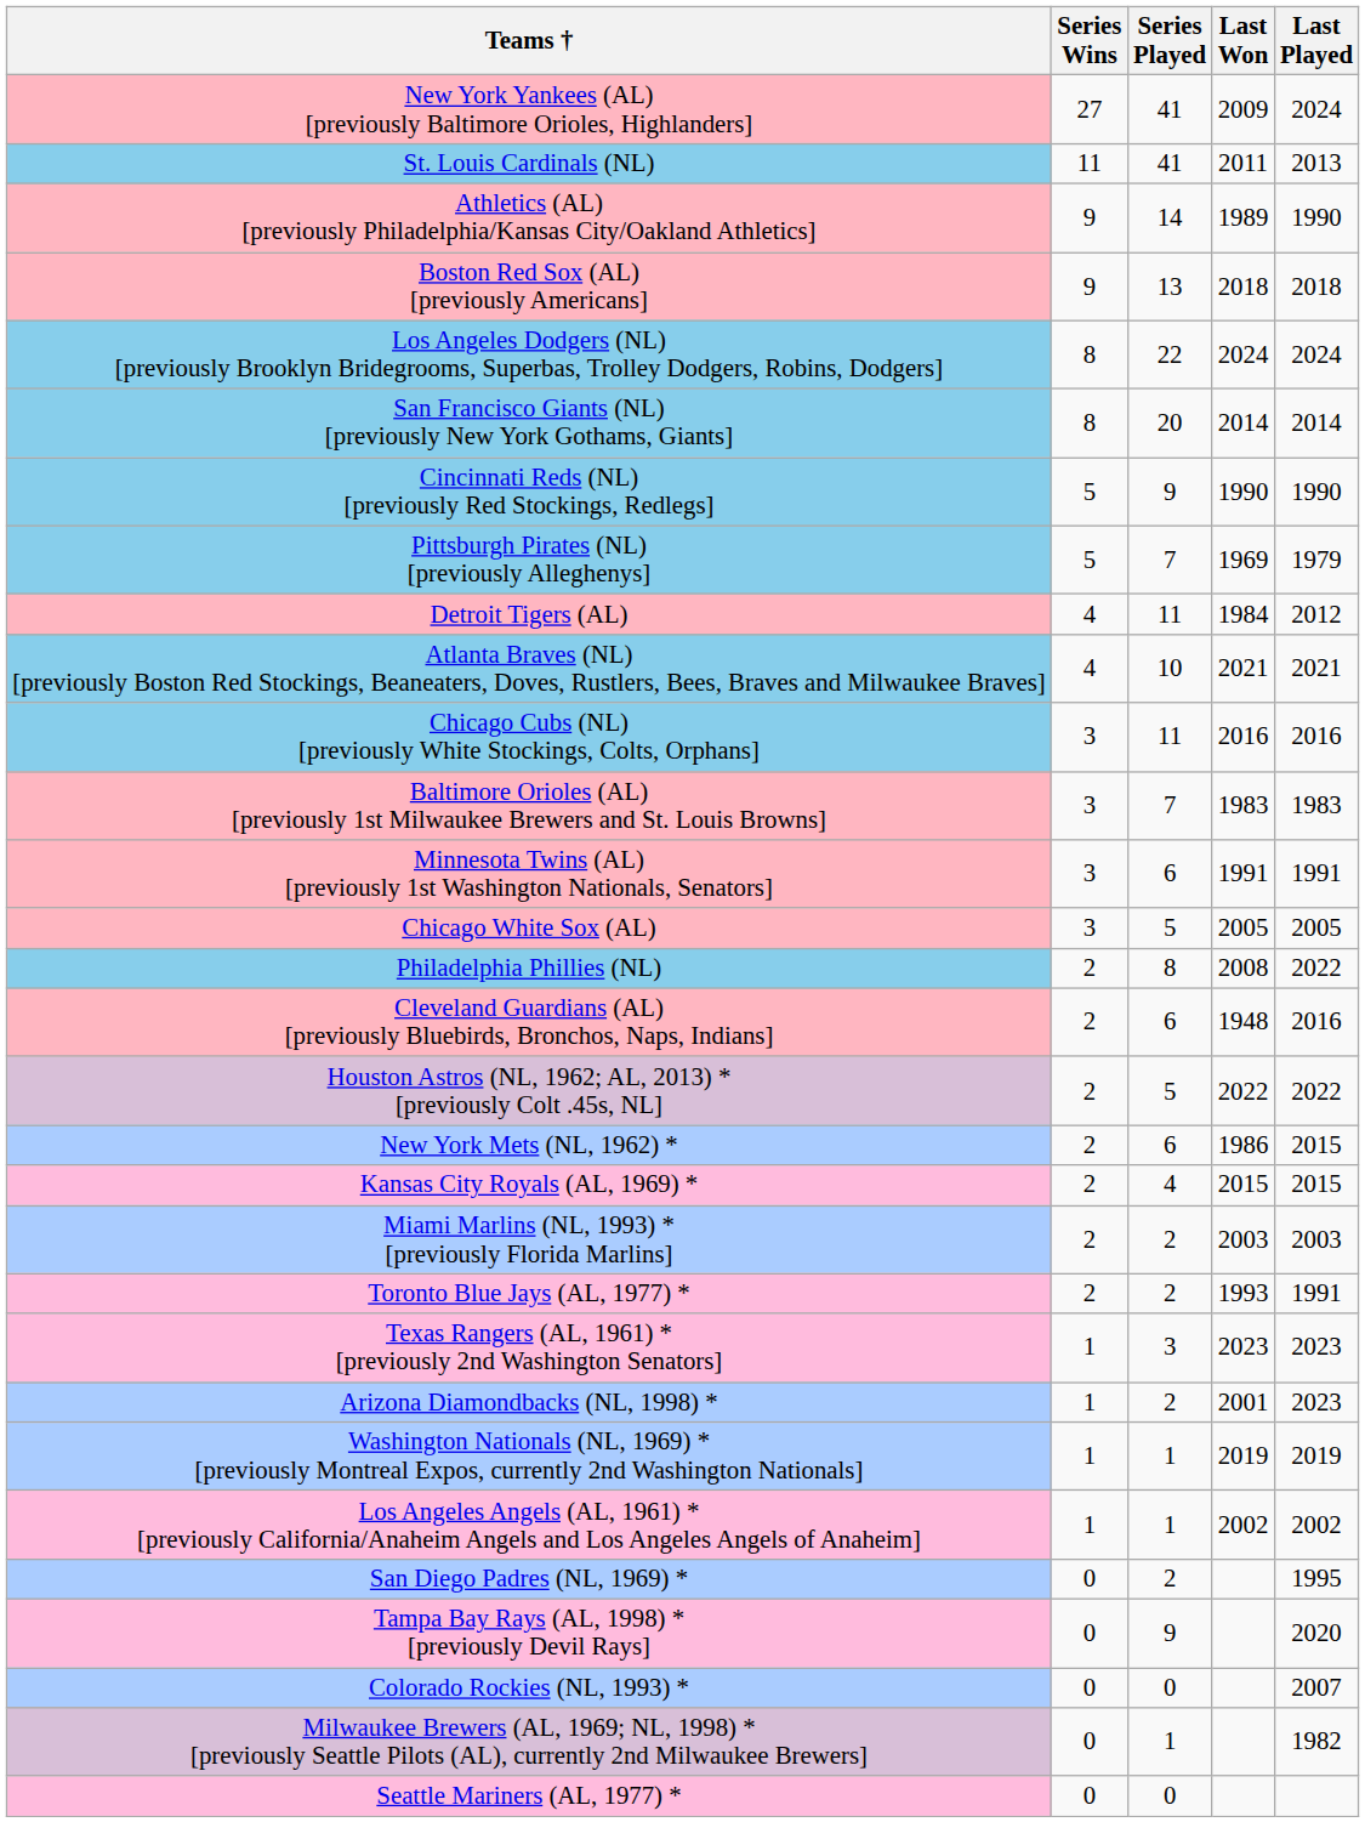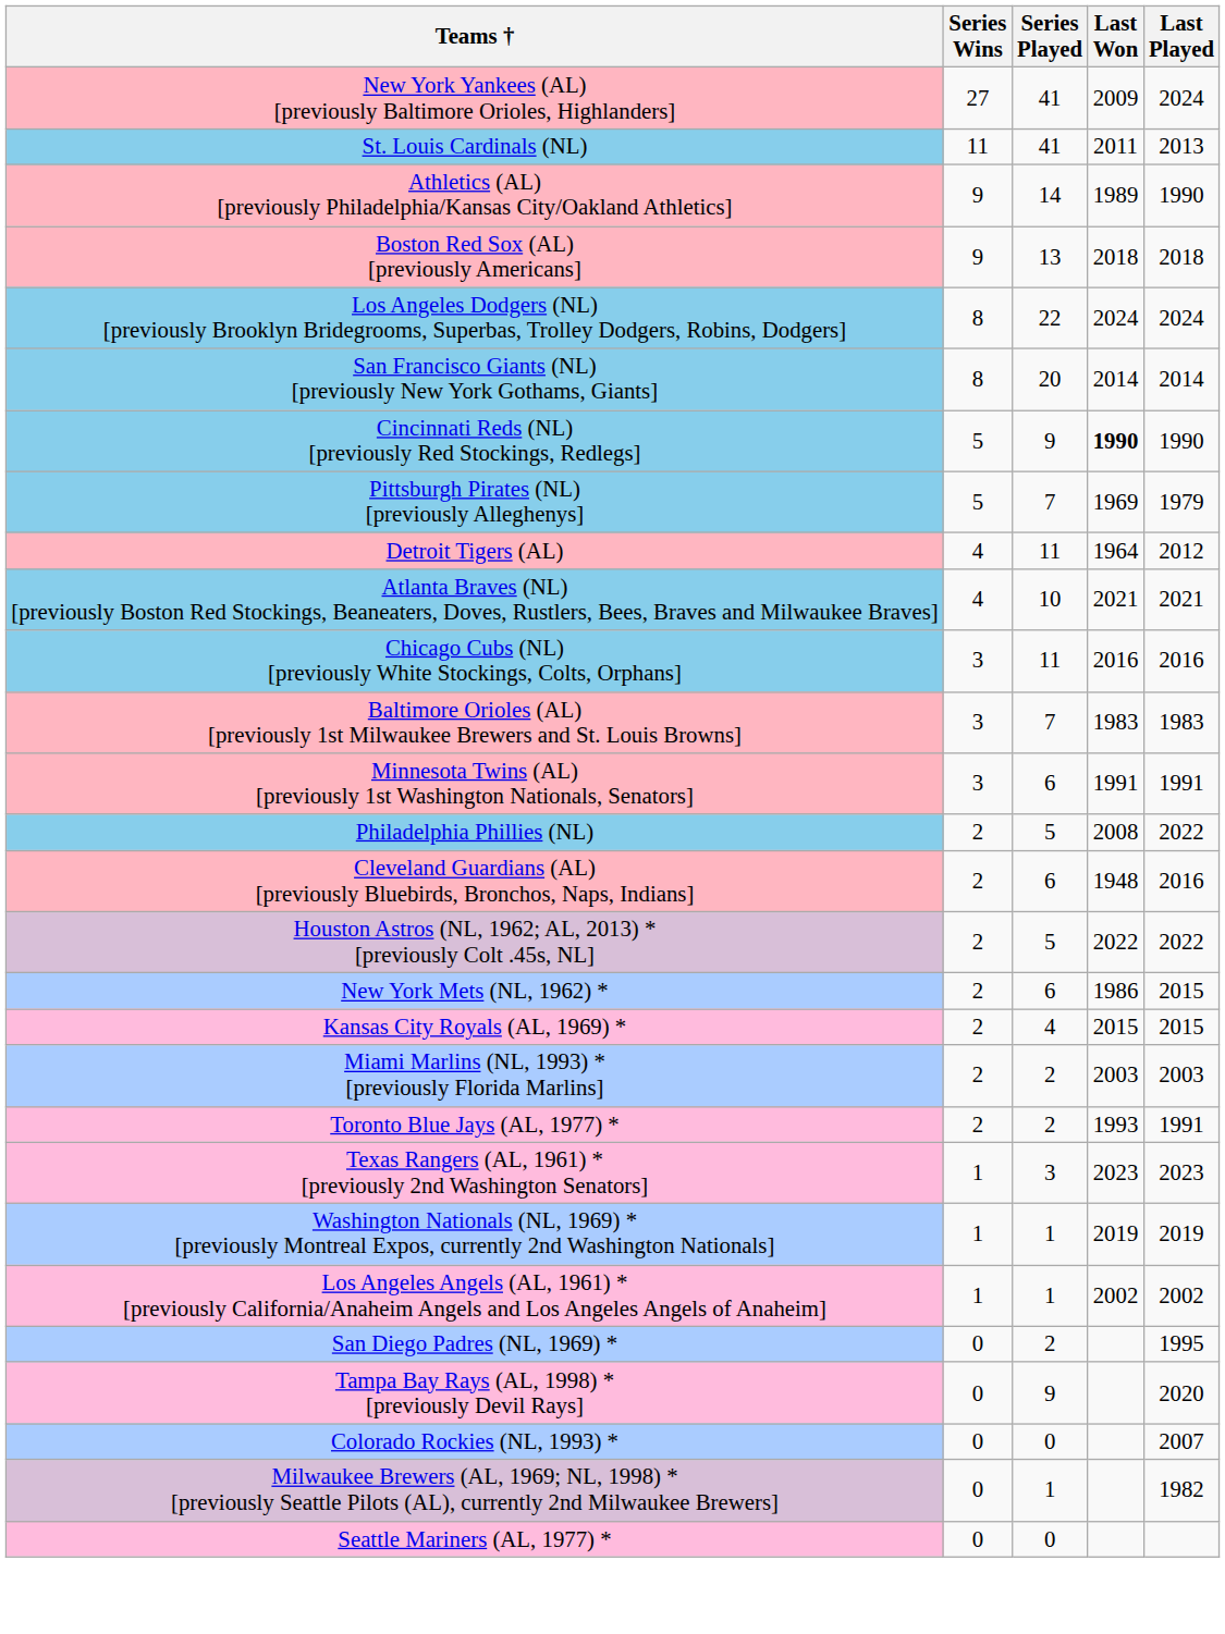 <table class="wikitable sortable" style="text-align:center; margin-left:1em; float:left">
 <tr>
 <th>Teams †</th>
 <th>Series<br>Wins</th>
 <th>Series<br>Played</th>
 <th>Last<br>Won</th>
 <th>Last<br>Played</th>
 </tr>
 <tr>
 <td style="background:LightPink;"><a href='#'>New York Yankees</a> (AL)<br> [previously Baltimore Orioles, Highlanders]</td>
 <td>27</td>
 <td>41</td>
 <td>2009</td>
 <td>2024</td>
 </tr>
 <tr>
 <td style="background:SkyBlue;"><a href='#'>St. Louis Cardinals</a> (NL)</td>
 <td>11</td>
 <td>41</td>
 <td>2011</td>
 <td>2013</td>
 </tr>
 <tr>
 <td style="background:LightPink;"><a href='#'>Athletics</a> (AL)<br>[previously Philadelphia/Kansas City/Oakland Athletics]</td>
 <td>9</td>
 <td>14</td>
 <td>1989</td>
 <td>1990</td>
 </tr>
 <tr>
 <td style="background:LightPink;"><a href='#'>Boston Red Sox</a> (AL)<br>[previously Americans]</td>
 <td>9</td>
 <td>13</td>
 <td>2018</td>
 <td>2018</td>
 </tr>
 <tr>
 <td style="background:SkyBlue;"><a href='#'>Los Angeles Dodgers</a> (NL)<br>[previously Brooklyn Bridegrooms, Superbas, Trolley Dodgers, Robins, Dodgers]</td>
 <td>8</td>
 <td>22</td>
 <td>2024</td>
 <td>2024</td>
 </tr>
 <tr>
 <td style="background:SkyBlue;"><a href='#'>San Francisco Giants</a> (NL)<br>[previously New York Gothams, Giants]</td>
 <td>8</td>
 <td>20</td>
 <td>2014</td>
 <td>2014</td>
 </tr>
 <tr>
 <td style="background:SkyBlue;"><a href='#'>Cincinnati Reds</a> (NL)<br>[previously Red Stockings, Redlegs]</td>
 <td>5</td>
 <td>9</td>
-<td>1990</td>
+<td><strong>1990</strong></td>
 <td>1990</td>
 </tr>
 <tr>
 <td style="background:SkyBlue;"><a href='#'>Pittsburgh Pirates</a> (NL)<br>[previously Alleghenys]</td>
 <td>5</td>
 <td>7</td>
 <td>1969</td>
 <td>1979</td>
 </tr>
 <tr>
 <td style="background:LightPink;"><a href='#'>Detroit Tigers</a> (AL)</td>
 <td>4</td>
 <td>11</td>
-<td>1984</td>
+<td>1964</td>
 <td>2012</td>
 </tr>
 <tr>
 <td style="background:SkyBlue;"><a href='#'>Atlanta Braves</a> (NL)<br>[previously Boston Red Stockings, Beaneaters, Doves, Rustlers, Bees, Braves and Milwaukee Braves]</td>
 <td>4</td>
 <td>10</td>
 <td>2021</td>
 <td>2021</td>
 </tr>
 <tr>
 <td style="background:SkyBlue;"><a href='#'>Chicago Cubs</a> (NL)<br>[previously White Stockings, Colts, Orphans]</td>
 <td>3</td>
 <td>11</td>
 <td>2016</td>
 <td>2016</td>
 </tr>
 <tr>
 <td style="background:LightPink;"><a href='#'>Baltimore Orioles</a> (AL)<br>[previously 1st Milwaukee Brewers and St. Louis Browns]</td>
 <td>3</td>
 <td>7</td>
 <td>1983</td>
 <td>1983</td>
 </tr>
 <tr>
 <td style="background:LightPink;"><a href='#'>Minnesota Twins</a> (AL)<br>[previously 1st Washington Nationals, Senators]</td>
 <td>3</td>
 <td>6</td>
 <td>1991</td>
 <td>1991</td>
 </tr>
 <tr>
-<td style="background:LightPink;"><a href='#'>Chicago White Sox</a> (AL)</td>
-<td>3</td>
-<td>5</td>
-<td>2005</td>
-<td>2005</td>
-</tr>
-<tr>
 <td style="background:SkyBlue;"><a href='#'>Philadelphia Phillies</a> (NL)</td>
 <td>2</td>
-<td>8</td>
+<td>5</td>
 <td>2008</td>
 <td>2022</td>
 </tr>
 <tr>
 <td style="background:LightPink;"><a href='#'>Cleveland Guardians</a> (AL)<br>[previously Bluebirds, Bronchos, Naps, Indians]</td>
 <td>2</td>
 <td>6</td>
 <td>1948</td>
 <td>2016</td>
 </tr>
 <tr>
 <td style="background:thistle;"><a href='#'>Houston Astros</a> (NL, 1962; AL, 2013) *<br>[previously Colt .45s, NL]</td>
 <td>2</td>
 <td>5</td>
 <td>2022</td>
 <td>2022</td>
 </tr>
 <tr>
 <td style="background:#acf;"><a href='#'>New York Mets</a> (NL, 1962) *</td>
 <td>2</td>
 <td>6</td>
 <td>1986</td>
 <td>2015</td>
 </tr>
 <tr>
 <td style="background:#fbd;"><a href='#'>Kansas City Royals</a> (AL, 1969) *</td>
 <td>2</td>
 <td>4</td>
 <td>2015</td>
 <td>2015</td>
 </tr>
 <tr>
 <td style="background:#acf;"><a href='#'>Miami Marlins</a> (NL, 1993) *<br>[previously Florida Marlins]</td>
 <td>2</td>
 <td>2</td>
 <td>2003</td>
 <td>2003</td>
 </tr>
 <tr>
 <td style="background:#fbd;"><a href='#'>Toronto Blue Jays</a> (AL, 1977) *</td>
 <td>2</td>
 <td>2</td>
 <td>1993</td>
 <td>1991</td>
 </tr>
 <tr>
 <td style="background:#fbd;"><a href='#'>Texas Rangers</a> (AL, 1961) *<br>[previously 2nd Washington Senators]</td>
 <td>1</td>
 <td>3</td>
 <td>2023</td>
 <td>2023</td>
 </tr>
 <tr>
-<td style="background:#acf;"><a href='#'>Arizona Diamondbacks</a> (NL, 1998) *</td>
-<td>1</td>
-<td>2</td>
-<td>2001</td>
-<td>2023</td>
-</tr>
-<tr>
 <td style="background:#acf;"><a href='#'>Washington Nationals</a> (NL, 1969) *<br>[previously Montreal Expos, currently 2nd Washington Nationals]</td>
 <td>1</td>
 <td>1</td>
 <td>2019</td>
 <td>2019</td>
 </tr>
 <tr>
 <td style="background:#fbd;"><a href='#'>Los Angeles Angels</a> (AL, 1961) *<br>[previously California/Anaheim Angels and Los Angeles Angels of Anaheim]</td>
 <td>1</td>
 <td>1</td>
 <td>2002</td>
 <td>2002</td>
 </tr>
 <tr>
 <td style="background:#acf;"><a href='#'>San Diego Padres</a> (NL, 1969) *</td>
 <td>0</td>
 <td>2</td>
 <td></td>
 <td>1995</td>
 </tr>
 <tr>
 <td style="background:#fbd;"><a href='#'>Tampa Bay Rays</a> (AL, 1998) *<br>[previously Devil Rays]</td>
 <td>0</td>
 <td>9</td>
 <td></td>
 <td>2020</td>
 </tr>
 <tr>
 <td style="background:#acf;"><a href='#'>Colorado Rockies</a> (NL, 1993) *</td>
 <td>0</td>
 <td>0</td>
 <td></td>
 <td>2007</td>
 </tr>
 <tr>
 <td style="background:thistle;"><a href='#'>Milwaukee Brewers</a> (AL, 1969; NL, 1998) *<br>[previously Seattle Pilots (AL), currently 2nd Milwaukee Brewers]</td>
 <td>0</td>
 <td>1</td>
 <td></td>
 <td>1982</td>
 </tr>
 <tr>
 <td style="background:#fbd;"><a href='#'>Seattle Mariners</a> (AL, 1977) *</td>
 <td>0</td>
 <td>0</td>
 <td></td>
 <td></td>
 </tr>
 </table>
